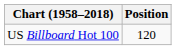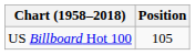 <table class="wikitable">
 <tr>
 <th>Chart (1958–2018)</th>
 <th>Position</th>
 </tr>
 <tr>
 <td>US <a href='#'><em>Billboard</em> Hot 100</a></td>
-<td align="center">120</td>
+<td align="center">105</td>
 </tr>
 </table>
